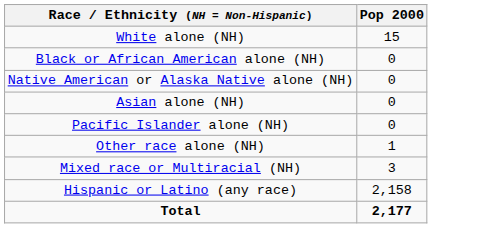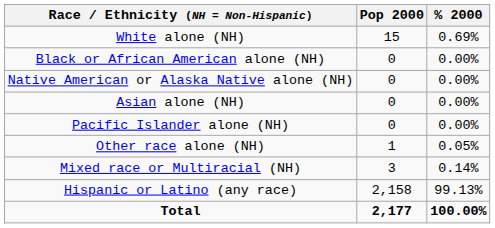 <table class="wikitable" style="text-align:center;">
 <tr>
 <th>Race / Ethnicity <small>(<em>NH = Non-Hispanic</em>)</small></th>
 <th>Pop 2000</th>
+<th>% 2000</th>
 </tr>
 <tr>
 <td><a href='#'>White</a> alone (NH)</td>
 <td>15</td>
+<td>0.69%</td>
 </tr>
 <tr>
 <td><a href='#'>Black or African American</a> alone (NH)</td>
 <td>0</td>
+<td>0.00%</td>
 </tr>
 <tr>
 <td><a href='#'>Native American</a> or <a href='#'>Alaska Native</a> alone (NH)</td>
 <td>0</td>
+<td>0.00%</td>
 </tr>
 <tr>
 <td><a href='#'>Asian</a> alone (NH)</td>
 <td>0</td>
+<td>0.00%</td>
 </tr>
 <tr>
 <td><a href='#'>Pacific Islander</a> alone (NH)</td>
 <td>0</td>
+<td>0.00%</td>
 </tr>
 <tr>
 <td><a href='#'>Other race</a> alone (NH)</td>
 <td>1</td>
+<td>0.05%</td>
 </tr>
 <tr>
 <td><a href='#'>Mixed race or Multiracial</a> (NH)</td>
 <td>3</td>
+<td>0.14%</td>
 </tr>
 <tr>
 <td><a href='#'>Hispanic or Latino</a> (any race)</td>
 <td>2,158</td>
+<td>99.13%</td>
 </tr>
 <tr>
 <td><strong>Total</strong></td>
 <td><strong>2,177</strong></td>
+<td><strong>100.00%</strong></td>
 </tr>
 </table>
